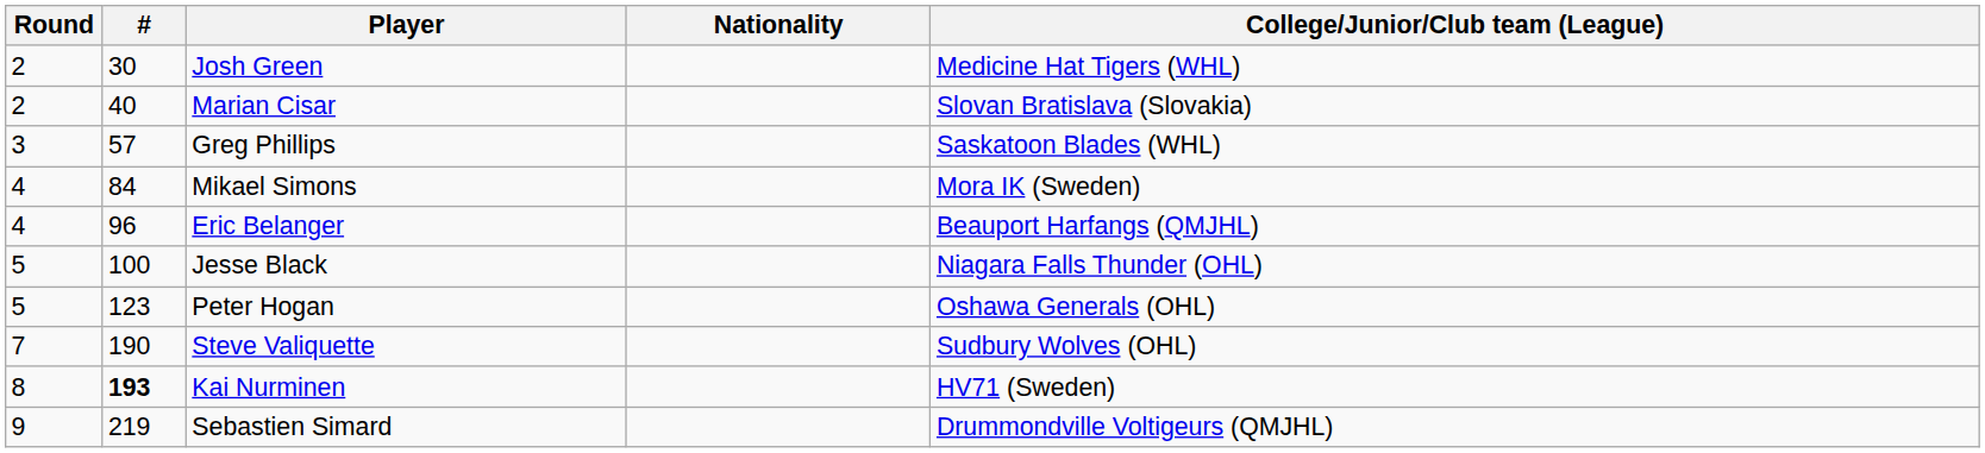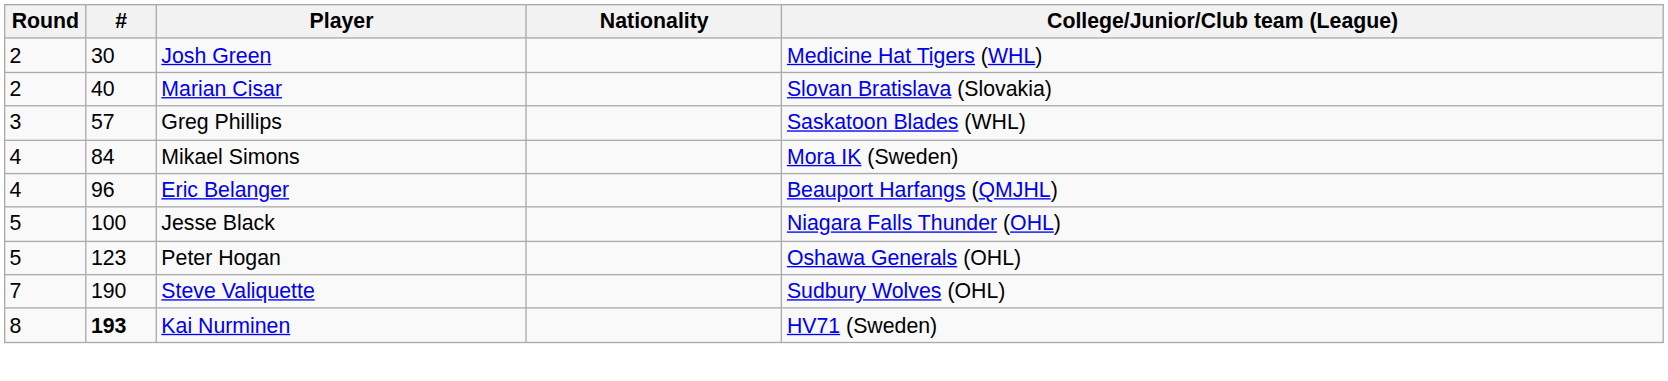 <table class="wikitable">
 <tr align="center">
 <th bgcolor="#DDDDFF" width="4.0%">Round</th>
 <th bgcolor="#DDDDFF" width="4.0%">#</th>
 <th bgcolor="#DDDDFF" width="21.0%">Player</th>
 <th bgcolor="#DDDDFF" width="14.5%">Nationality</th>
 <th bgcolor="#DDDDFF" width="50.0%">College/Junior/Club team (League)</th>
 </tr>
 <tr>
 <td>2</td>
 <td>30</td>
 <td><a href='#'>Josh Green</a></td>
 <td></td>
 <td><a href='#'>Medicine Hat Tigers</a> (<a href='#'>WHL</a>)</td>
 </tr>
 <tr>
 <td>2</td>
 <td>40</td>
 <td><a href='#'>Marian Cisar</a></td>
 <td></td>
 <td><a href='#'>Slovan Bratislava</a> (Slovakia)</td>
 </tr>
 <tr>
 <td>3</td>
 <td>57</td>
 <td>Greg Phillips</td>
 <td></td>
 <td><a href='#'>Saskatoon Blades</a> (WHL)</td>
 </tr>
 <tr>
 <td>4</td>
 <td>84</td>
 <td>Mikael Simons</td>
 <td></td>
 <td><a href='#'>Mora IK</a> (Sweden)</td>
 </tr>
 <tr>
 <td>4</td>
 <td>96</td>
 <td><a href='#'>Eric Belanger</a></td>
 <td></td>
 <td><a href='#'>Beauport Harfangs</a> (<a href='#'>QMJHL</a>)</td>
 </tr>
 <tr>
 <td>5</td>
 <td>100</td>
 <td>Jesse Black</td>
 <td></td>
 <td><a href='#'>Niagara Falls Thunder</a> (<a href='#'>OHL</a>)</td>
 </tr>
 <tr>
 <td>5</td>
 <td>123</td>
 <td>Peter Hogan</td>
 <td></td>
 <td><a href='#'>Oshawa Generals</a> (OHL)</td>
 </tr>
 <tr>
 <td>7</td>
 <td>190</td>
 <td><a href='#'>Steve Valiquette</a></td>
 <td></td>
 <td><a href='#'>Sudbury Wolves</a> (OHL)</td>
 </tr>
 <tr>
 <td>8</td>
 <td><strong>193</strong></td>
 <td><a href='#'>Kai Nurminen</a></td>
 <td></td>
 <td><a href='#'>HV71</a> (Sweden)</td>
 </tr>
-<tr>
-<td>9</td>
-<td>219</td>
-<td>Sebastien Simard</td>
-<td></td>
-<td><a href='#'>Drummondville Voltigeurs</a> (QMJHL)</td>
-</tr>
 </table>
